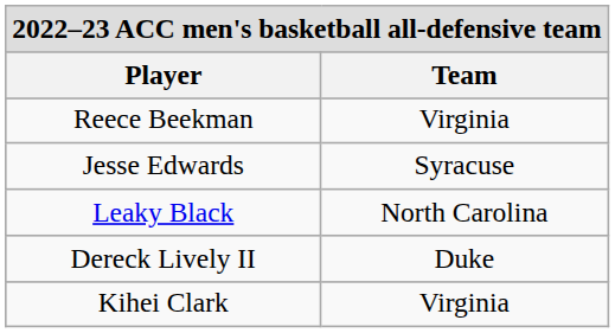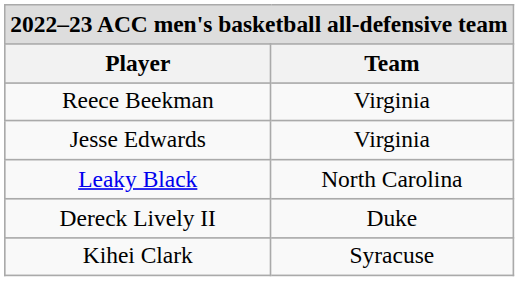 <table class="wikitable" style="white-space:nowrap; font-size:90%; text-align:center;">
 <tr>
 <td colspan="7" style="text-align:center; background:#ddd;"><strong>2022–23 ACC men's basketball all-defensive team</strong></td>
 </tr>
 <tr>
 <th>Player</th>
 <th>Team</th>
 </tr>
 <tr>
 <td>Reece Beekman</td>
 <td>Virginia</td>
 </tr>
 <tr>
 <td>Jesse Edwards</td>
-<td>Syracuse</td>
+<td>Virginia</td>
 </tr>
 <tr>
 <td><a href='#'>Leaky Black</a></td>
 <td>North Carolina</td>
 </tr>
 <tr>
 <td>Dereck Lively II</td>
 <td>Duke</td>
 </tr>
 <tr>
 <td>Kihei Clark</td>
-<td>Virginia</td>
+<td>Syracuse</td>
 </tr>
 </table>
